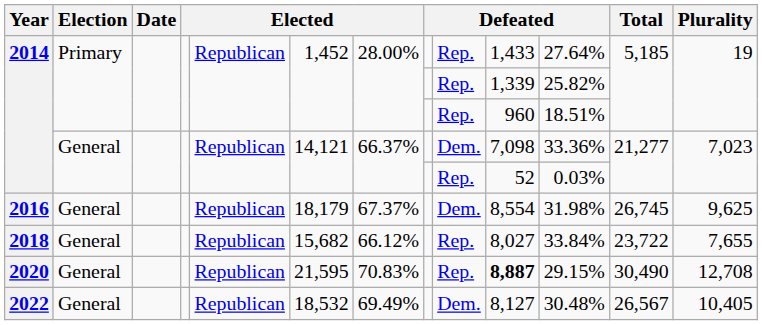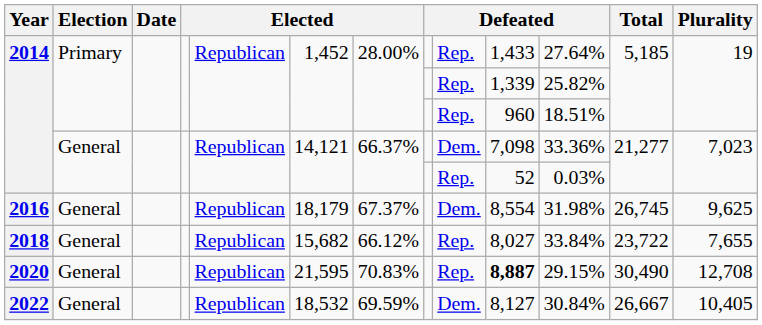 <table class="wikitable">
 <tr>
 <th>Year</th>
 <th>Election</th>
 <th>Date</th>
 <th colspan="4">Elected</th>
 <th colspan="4">Defeated</th>
 <th>Total</th>
 <th>Plurality</th>
 </tr>
 <tr>
 <th rowspan="5" valign="top"><a href='#'>2014</a></th>
 <td rowspan="3" valign="top">Primary</td>
 <td rowspan="3" valign="top"></td>
 <td rowspan="3" valign="top"></td>
 <td valign="top" rowspan="3" ><a href='#'>Republican</a></td>
 <td rowspan="3" align="right" valign="top">1,452</td>
 <td rowspan="3" align="right" valign="top">28.00%</td>
 <td></td>
 <td valign="top" ><a href='#'>Rep.</a></td>
 <td align="right" valign="top">1,433</td>
 <td align="right" valign="top">27.64%</td>
 <td rowspan="3" align="right" valign="top">5,185</td>
 <td rowspan="3" align="right" valign="top">19</td>
 </tr>
 <tr>
 <td></td>
 <td valign="top" ><a href='#'>Rep.</a></td>
 <td align="right" valign="top">1,339</td>
 <td align="right" valign="top">25.82%</td>
 </tr>
 <tr>
 <td></td>
 <td valign="top" ><a href='#'>Rep.</a></td>
 <td align="right" valign="top">960</td>
 <td align="right" valign="top">18.51%</td>
 </tr>
 <tr>
 <td rowspan="2" valign="top">General</td>
 <td rowspan="2" valign="top"></td>
 <td rowspan="2" valign="top"></td>
 <td valign="top" rowspan="2" ><a href='#'>Republican</a></td>
 <td rowspan="2" valign="top">14,121</td>
 <td rowspan="2" valign="top">66.37%</td>
 <td></td>
 <td valign="top" ><a href='#'>Dem.</a></td>
 <td align="right" valign="top">7,098</td>
 <td align="right" valign="top">33.36%</td>
 <td rowspan="2" align="right" valign="top">21,277</td>
 <td rowspan="2" align="right" valign="top">7,023</td>
 </tr>
 <tr>
 <td></td>
 <td valign="top" ><a href='#'>Rep.</a></td>
 <td align="right" valign="top">52</td>
 <td align="right" valign="top">0.03%</td>
 </tr>
 <tr>
 <th valign="top"><a href='#'>2016</a></th>
 <td valign="top">General</td>
 <td valign="top"></td>
 <td valign="top"></td>
 <td valign="top" ><a href='#'>Republican</a></td>
 <td align="right" valign="top">18,179</td>
 <td align="right" valign="top">67.37%</td>
 <td valign="top"></td>
 <td valign="top" ><a href='#'>Dem.</a></td>
 <td align="right" valign="top">8,554</td>
 <td align="right" valign="top">31.98%</td>
 <td align="right" valign="top">26,745</td>
 <td align="right" valign="top">9,625</td>
 </tr>
 <tr>
 <th valign="top"><a href='#'>2018</a></th>
 <td valign="top">General</td>
 <td valign="top"></td>
 <td valign="top"></td>
 <td valign="top" ><a href='#'>Republican</a></td>
 <td align="right" valign="top">15,682</td>
 <td align="right" valign="top">66.12%</td>
 <td valign="top"></td>
 <td valign="top" ><a href='#'>Rep.</a></td>
 <td align="right" valign="top">8,027</td>
 <td align="right" valign="top">33.84%</td>
 <td align="right" valign="top">23,722</td>
 <td align="right" valign="top">7,655</td>
 </tr>
 <tr>
 <th valign="top"><a href='#'>2020</a></th>
 <td valign="top">General</td>
 <td valign="top"></td>
 <td valign="top"></td>
 <td valign="top" ><a href='#'>Republican</a></td>
 <td align="right" valign="top">21,595</td>
 <td align="right" valign="top">70.83%</td>
 <td valign="top"></td>
 <td valign="top" ><a href='#'>Rep.</a></td>
 <td align="right" valign="top"><strong>8,887</strong></td>
 <td align="right" valign="top">29.15%</td>
 <td align="right" valign="top">30,490</td>
 <td align="right" valign="top">12,708</td>
 </tr>
 <tr>
 <th valign="top"><a href='#'>2022</a></th>
 <td valign="top">General</td>
 <td valign="top"></td>
 <td valign="top"></td>
 <td valign="top" ><a href='#'>Republican</a></td>
 <td align="right" valign="top">18,532</td>
-<td align="right" valign="top">69.49%</td>
+<td align="right" valign="top">69.59%</td>
 <td valign="top"></td>
 <td valign="top" ><a href='#'>Dem.</a></td>
 <td align="right" valign="top">8,127</td>
-<td align="right" valign="top">30.48%</td>
-<td align="right" valign="top">26,567</td>
+<td align="right" valign="top">30.84%</td>
+<td align="right" valign="top">26,667</td>
 <td align="right" valign="top">10,405</td>
 </tr>
 </table>
